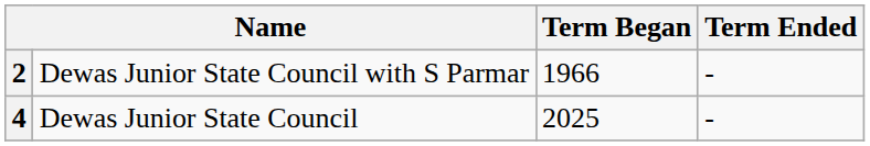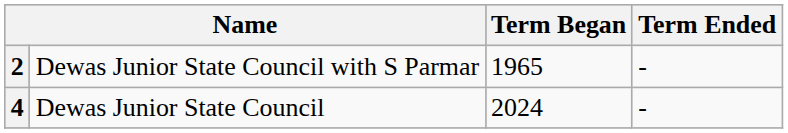 <table class="wikitable">
 <tr>
 <th colspan="2">Name</th>
 <th>Term Began</th>
 <th>Term Ended</th>
 </tr>
 <tr>
 <th>2</th>
 <td>Dewas Junior State Council with S Parmar</td>
-<td>1966</td>
+<td>1965</td>
 <td>-</td>
 </tr>
 <tr>
 <th>4</th>
 <td>Dewas Junior State Council</td>
-<td>2025</td>
+<td>2024</td>
 <td>-</td>
 </tr>
 </table>
